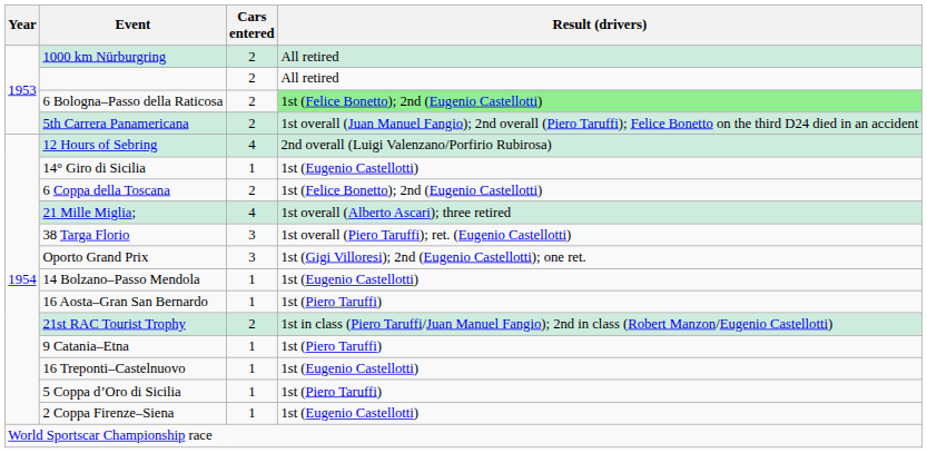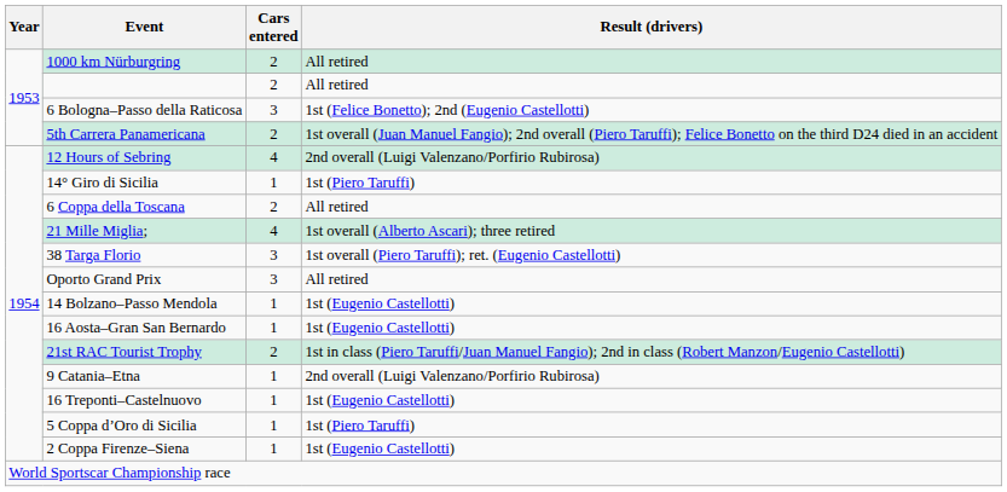 <table class="wikitable" style="font-size 90%;">
 <tr>
 <th>Year</th>
 <th>Event</th>
 <th style="line-height:1.2em;">Cars<br>entered</th>
 <th>Result (drivers)</th>
 </tr>
 <tr style="background-color:#CDECDE;">
 <td rowspan=4 style="text-align:center; background-color:#F9F9F9;"><a href='#'>1953</a></td>
 <td> <a href='#'>1000 km Nürburgring</a></td>
 <td style="text-align:center">2</td>
 <td>All retired</td>
 </tr>
 <tr>
 <td></td>
 <td style="text-align:center">2</td>
 <td>All retired</td>
 </tr>
 <tr>
 <td> 6 Bologna–Passo della Raticosa</td>
-<td style="text-align:center">2</td>
-<td style="background: lightgreen;">1st (<a href='#'>Felice Bonetto</a>); 2nd (<a href='#'>Eugenio Castellotti</a>)</td>
+<td style="text-align:center">3</td>
+<td>1st (<a href='#'>Felice Bonetto</a>); 2nd (<a href='#'>Eugenio Castellotti</a>)</td>
 </tr>
 <tr style="background-color:#CDECDE;">
 <td> <a href='#'>5th Carrera Panamericana</a></td>
 <td style="text-align:center">2</td>
 <td>1st overall (<a href='#'>Juan Manuel Fangio</a>); 2nd overall (<a href='#'>Piero Taruffi</a>); <a href='#'>Felice Bonetto</a> on the third D24 died in an accident</td>
 </tr>
 <tr style="background-color:#CDECDE;">
 <td rowspan=13 style="text-align:center; background-color:#F9F9F9;"><a href='#'>1954</a></td>
 <td> <a href='#'>12 Hours of Sebring</a></td>
 <td style="text-align:center">4</td>
 <td>2nd overall (Luigi Valenzano/Porfirio Rubirosa)</td>
 </tr>
 <tr>
 <td> 14° Giro di Sicilia</td>
 <td style="text-align:center">1</td>
-<td>1st (<a href='#'>Eugenio Castellotti</a>)</td>
+<td>1st (<a href='#'>Piero Taruffi</a>)</td>
 </tr>
 <tr>
 <td> 6 <a href='#'>Coppa della Toscana</a></td>
 <td style="text-align:center">2</td>
-<td>1st (<a href='#'>Felice Bonetto</a>); 2nd (<a href='#'>Eugenio Castellotti</a>)</td>
+<td>All retired</td>
 </tr>
 <tr style="background-color:#CDECDE;">
 <td> <a href='#'>21 Mille Miglia</a>;</td>
 <td style="text-align:center">4</td>
 <td>1st overall (<a href='#'>Alberto Ascari</a>); three retired</td>
 </tr>
 <tr>
 <td> 38 <a href='#'>Targa Florio</a></td>
 <td style="text-align:center">3</td>
 <td>1st overall (<a href='#'>Piero Taruffi</a>); ret. (<a href='#'>Eugenio Castellotti</a>)</td>
 </tr>
 <tr>
 <td> Oporto Grand Prix</td>
 <td style="text-align:center">3</td>
-<td>1st (<a href='#'>Gigi Villoresi</a>); 2nd (<a href='#'>Eugenio Castellotti</a>); one ret.</td>
+<td>All retired</td>
 </tr>
 <tr>
 <td> 14 Bolzano–Passo Mendola</td>
 <td style="text-align:center">1</td>
 <td>1st (<a href='#'>Eugenio Castellotti</a>)</td>
 </tr>
 <tr>
 <td> 16 Aosta–Gran San Bernardo</td>
 <td style="text-align:center">1</td>
-<td>1st (<a href='#'>Piero Taruffi</a>)</td>
+<td>1st (<a href='#'>Eugenio Castellotti</a>)</td>
 </tr>
 <tr style="background-color:#CDECDE;">
 <td> <a href='#'>21st RAC Tourist Trophy</a></td>
 <td style="text-align:center">2</td>
 <td>1st in class (<a href='#'>Piero Taruffi</a>/<a href='#'>Juan Manuel Fangio</a>); 2nd in class (<a href='#'>Robert Manzon</a>/<a href='#'>Eugenio Castellotti</a>)</td>
 </tr>
 <tr>
 <td> 9 Catania–Etna</td>
 <td style="text-align:center">1</td>
-<td>1st (<a href='#'>Piero Taruffi</a>)</td>
+<td>2nd overall (Luigi Valenzano/Porfirio Rubirosa)</td>
 </tr>
 <tr>
 <td> 16 Treponti–Castelnuovo</td>
 <td style="text-align:center">1</td>
 <td>1st (<a href='#'>Eugenio Castellotti</a>)</td>
 </tr>
 <tr>
 <td> 5 Coppa d’Oro di Sicilia</td>
 <td style="text-align:center">1</td>
 <td>1st (<a href='#'>Piero Taruffi</a>)</td>
 </tr>
 <tr>
 <td> 2 Coppa Firenze–Siena</td>
 <td style="text-align:center">1</td>
 <td>1st (<a href='#'>Eugenio Castellotti</a>)</td>
 </tr>
 <tr>
 <td colspan=4> <a href='#'>World Sportscar Championship</a> race</td>
 </tr>
 </table>
